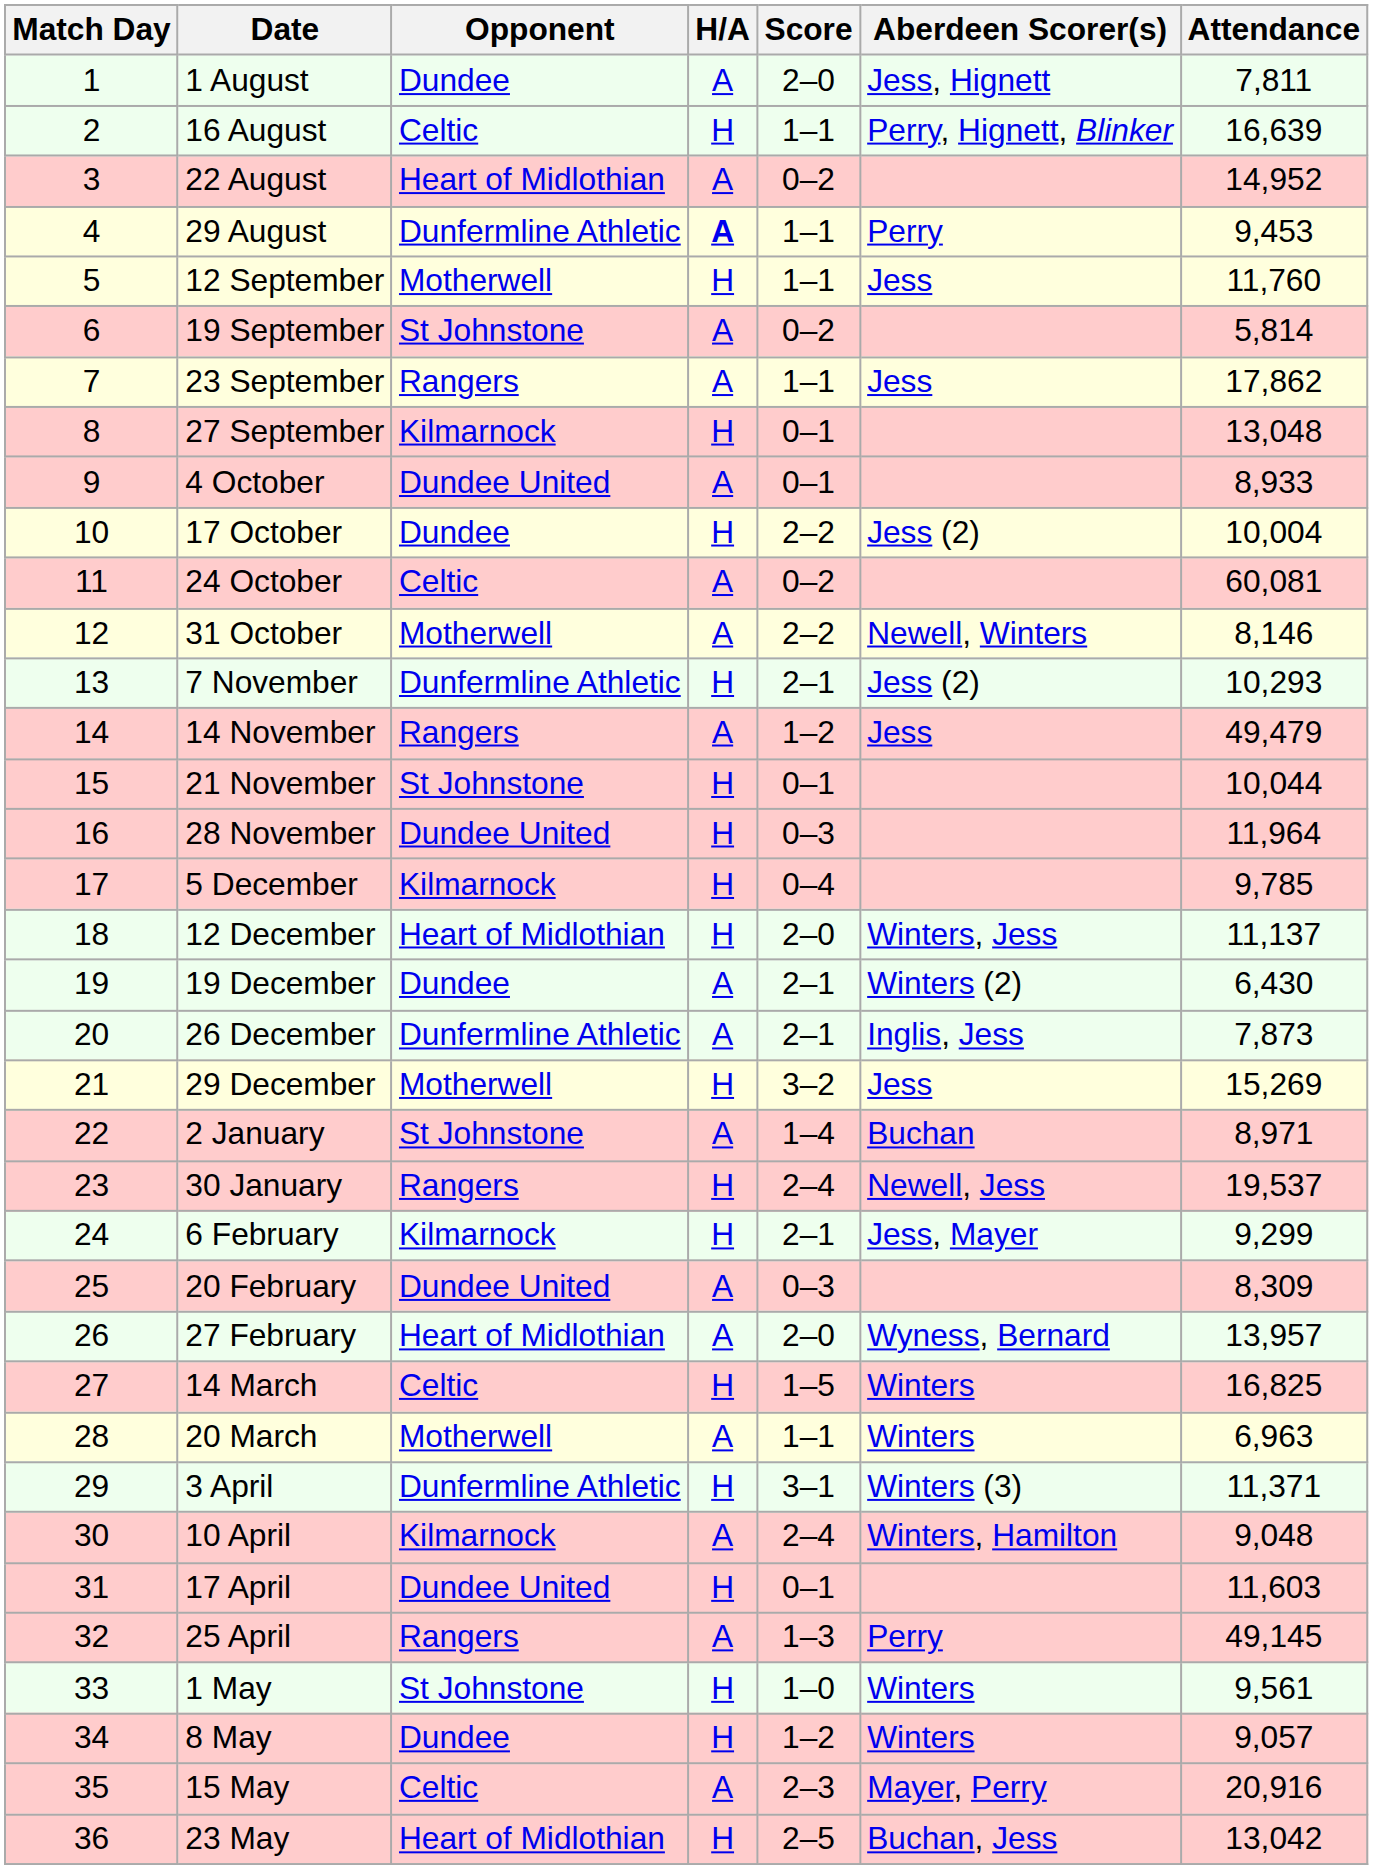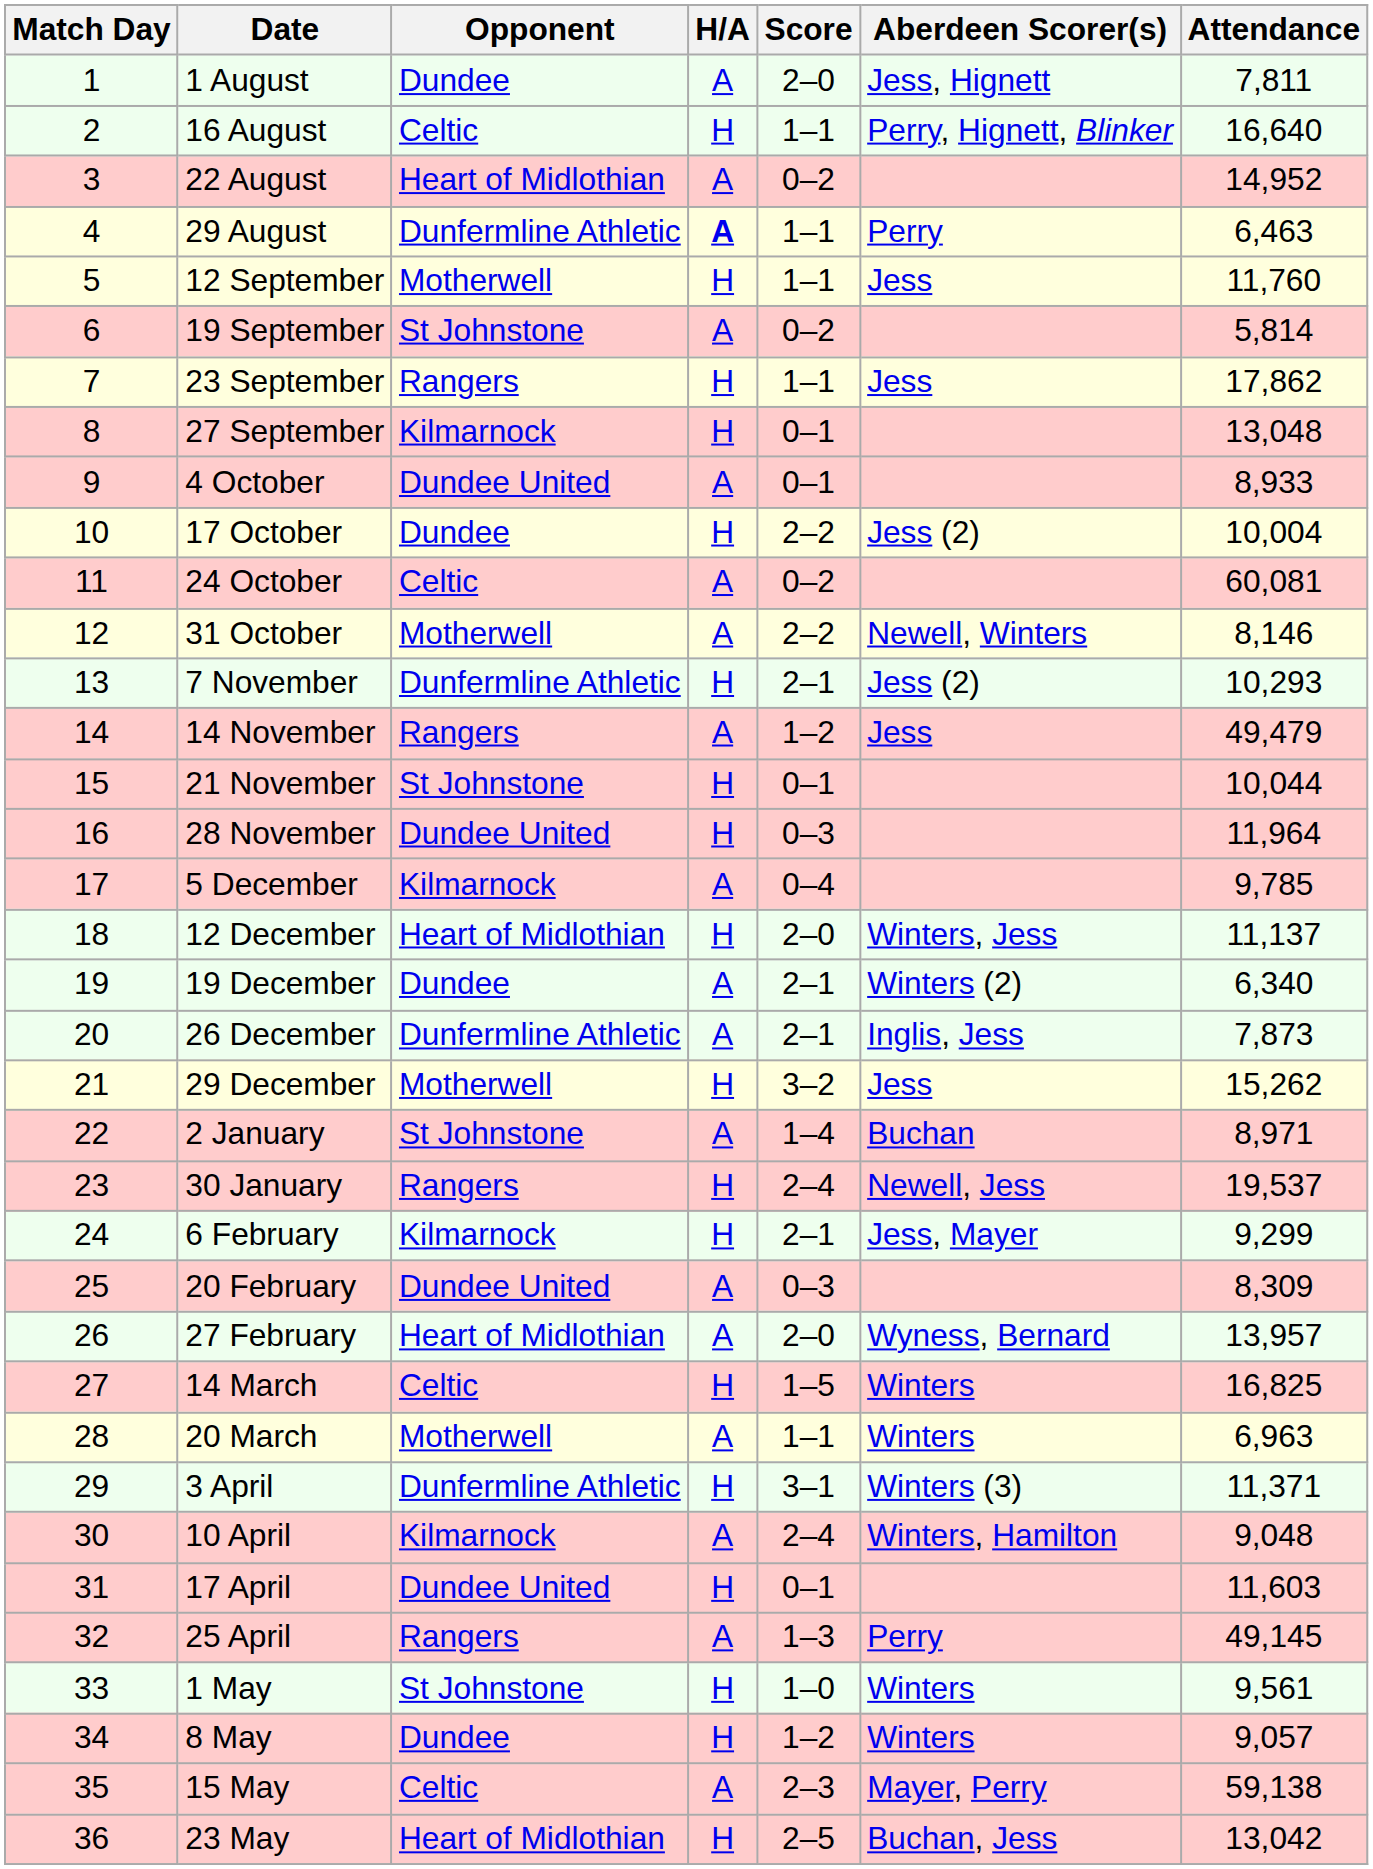 <table class="wikitable" style="text-align:center">
 <tr>
 <th>Match Day</th>
 <th>Date</th>
 <th>Opponent</th>
 <th>H/A</th>
 <th>Score</th>
 <th>Aberdeen Scorer(s)</th>
 <th>Attendance</th>
 </tr>
 <tr bgcolor=#EEFFEE>
 <td>1</td>
 <td align=left>1 August</td>
 <td align=left><a href='#'>Dundee</a></td>
 <td><a href='#'>A</a></td>
 <td>2–0</td>
 <td align=left><a href='#'>Jess</a>, <a href='#'>Hignett</a></td>
 <td>7,811</td>
 </tr>
 <tr bgcolor=#EEFFEE>
 <td>2</td>
 <td align=left>16 August</td>
 <td align=left><a href='#'>Celtic</a></td>
 <td><a href='#'>H</a></td>
 <td>1–1</td>
 <td align=left><a href='#'>Perry</a>, <a href='#'>Hignett</a>, <em><a href='#'>Blinker</a></em></td>
-<td>16,639</td>
+<td>16,640</td>
 </tr>
 <tr bgcolor=#FFCCCC>
 <td>3</td>
 <td align=left>22 August</td>
 <td align=left><a href='#'>Heart of Midlothian</a></td>
 <td><a href='#'>A</a></td>
 <td>0–2</td>
 <td align=left></td>
 <td>14,952</td>
 </tr>
 <tr bgcolor=#FFFFDD>
 <td>4</td>
 <td align=left>29 August</td>
 <td align=left><a href='#'>Dunfermline Athletic</a></td>
 <td><strong><a href='#'>A</a></strong></td>
 <td>1–1</td>
 <td align=left><a href='#'>Perry</a></td>
-<td>9,453</td>
+<td>6,463</td>
 </tr>
 <tr bgcolor=#FFFFDD>
 <td>5</td>
 <td align=left>12 September</td>
 <td align=left><a href='#'>Motherwell</a></td>
 <td><a href='#'>H</a></td>
 <td>1–1</td>
 <td align=left><a href='#'>Jess</a></td>
 <td>11,760</td>
 </tr>
 <tr bgcolor=#FFCCCC>
 <td>6</td>
 <td align=left>19 September</td>
 <td align=left><a href='#'>St Johnstone</a></td>
 <td><a href='#'>A</a></td>
 <td>0–2</td>
 <td align=left></td>
 <td>5,814</td>
 </tr>
 <tr bgcolor=#FFFFDD>
 <td>7</td>
 <td align=left>23 September</td>
 <td align=left><a href='#'>Rangers</a></td>
-<td><a href='#'>A</a></td>
+<td><a href='#'>H</a></td>
 <td>1–1</td>
 <td align=left><a href='#'>Jess</a></td>
 <td>17,862</td>
 </tr>
 <tr bgcolor=#FFCCCC>
 <td>8</td>
 <td align=left>27 September</td>
 <td align=left><a href='#'>Kilmarnock</a></td>
 <td><a href='#'>H</a></td>
 <td>0–1</td>
 <td align=left></td>
 <td>13,048</td>
 </tr>
 <tr bgcolor=#FFCCCC>
 <td>9</td>
 <td align=left>4 October</td>
 <td align=left><a href='#'>Dundee United</a></td>
 <td><a href='#'>A</a></td>
 <td>0–1</td>
 <td align=left></td>
 <td>8,933</td>
 </tr>
 <tr bgcolor=#FFFFDD>
 <td>10</td>
 <td align=left>17 October</td>
 <td align=left><a href='#'>Dundee</a></td>
 <td><a href='#'>H</a></td>
 <td>2–2</td>
 <td align=left><a href='#'>Jess</a> (2)</td>
 <td>10,004</td>
 </tr>
 <tr bgcolor=#FFCCCC>
 <td>11</td>
 <td align=left>24 October</td>
 <td align=left><a href='#'>Celtic</a></td>
 <td><a href='#'>A</a></td>
 <td>0–2</td>
 <td align=left></td>
 <td>60,081</td>
 </tr>
 <tr bgcolor=#FFFFDD>
 <td>12</td>
 <td align=left>31 October</td>
 <td align=left><a href='#'>Motherwell</a></td>
 <td><a href='#'>A</a></td>
 <td>2–2</td>
 <td align=left><a href='#'>Newell</a>, <a href='#'>Winters</a></td>
 <td>8,146</td>
 </tr>
 <tr bgcolor=#EEFFEE>
 <td>13</td>
 <td align=left>7 November</td>
 <td align=left><a href='#'>Dunfermline Athletic</a></td>
 <td><a href='#'>H</a></td>
 <td>2–1</td>
 <td align=left><a href='#'>Jess</a> (2)</td>
 <td>10,293</td>
 </tr>
 <tr bgcolor=#FFCCCC>
 <td>14</td>
 <td align=left>14 November</td>
 <td align=left><a href='#'>Rangers</a></td>
 <td><a href='#'>A</a></td>
 <td>1–2</td>
 <td align=left><a href='#'>Jess</a></td>
 <td>49,479</td>
 </tr>
 <tr bgcolor=#FFCCCC>
 <td>15</td>
 <td align=left>21 November</td>
 <td align=left><a href='#'>St Johnstone</a></td>
 <td><a href='#'>H</a></td>
 <td>0–1</td>
 <td align=left></td>
 <td>10,044</td>
 </tr>
 <tr bgcolor=#FFCCCC>
 <td>16</td>
 <td align=left>28 November</td>
 <td align=left><a href='#'>Dundee United</a></td>
 <td><a href='#'>H</a></td>
 <td>0–3</td>
 <td align=left></td>
 <td>11,964</td>
 </tr>
 <tr bgcolor=#FFCCCC>
 <td>17</td>
 <td align=left>5 December</td>
 <td align=left><a href='#'>Kilmarnock</a></td>
-<td><a href='#'>H</a></td>
+<td><a href='#'>A</a></td>
 <td>0–4</td>
 <td align=left></td>
 <td>9,785</td>
 </tr>
 <tr bgcolor=#EEFFEE>
 <td>18</td>
 <td align=left>12 December</td>
 <td align=left><a href='#'>Heart of Midlothian</a></td>
 <td><a href='#'>H</a></td>
 <td>2–0</td>
 <td align=left><a href='#'>Winters</a>, <a href='#'>Jess</a></td>
 <td>11,137</td>
 </tr>
 <tr bgcolor=#EEFFEE>
 <td>19</td>
 <td align=left>19 December</td>
 <td align=left><a href='#'>Dundee</a></td>
 <td><a href='#'>A</a></td>
 <td>2–1</td>
 <td align=left><a href='#'>Winters</a> (2)</td>
-<td>6,430</td>
+<td>6,340</td>
 </tr>
 <tr bgcolor=#EEFFEE>
 <td>20</td>
 <td align=left>26 December</td>
 <td align=left><a href='#'>Dunfermline Athletic</a></td>
 <td><a href='#'>A</a></td>
 <td>2–1</td>
 <td align=left><a href='#'>Inglis</a>, <a href='#'>Jess</a></td>
 <td>7,873</td>
 </tr>
 <tr bgcolor=#FFFFDD>
 <td>21</td>
 <td align=left>29 December</td>
 <td align=left><a href='#'>Motherwell</a></td>
 <td><a href='#'>H</a></td>
 <td>3–2</td>
 <td align=left><a href='#'>Jess</a></td>
-<td>15,269</td>
+<td>15,262</td>
 </tr>
 <tr bgcolor=#FFCCCC>
 <td>22</td>
 <td align=left>2 January</td>
 <td align=left><a href='#'>St Johnstone</a></td>
 <td><a href='#'>A</a></td>
 <td>1–4</td>
 <td align=left><a href='#'>Buchan</a></td>
 <td>8,971</td>
 </tr>
 <tr bgcolor=#FFCCCC>
 <td>23</td>
 <td align=left>30 January</td>
 <td align=left><a href='#'>Rangers</a></td>
 <td><a href='#'>H</a></td>
 <td>2–4</td>
 <td align=left><a href='#'>Newell</a>, <a href='#'>Jess</a></td>
 <td>19,537</td>
 </tr>
 <tr bgcolor=#EEFFEE>
 <td>24</td>
 <td align=left>6 February</td>
 <td align=left><a href='#'>Kilmarnock</a></td>
 <td><a href='#'>H</a></td>
 <td>2–1</td>
 <td align=left><a href='#'>Jess</a>, <a href='#'>Mayer</a></td>
 <td>9,299</td>
 </tr>
 <tr bgcolor=#FFCCCC>
 <td>25</td>
 <td align=left>20 February</td>
 <td align=left><a href='#'>Dundee United</a></td>
 <td><a href='#'>A</a></td>
 <td>0–3</td>
 <td align=left></td>
 <td>8,309</td>
 </tr>
 <tr bgcolor=#EEFFEE>
 <td>26</td>
 <td align=left>27 February</td>
 <td align=left><a href='#'>Heart of Midlothian</a></td>
 <td><a href='#'>A</a></td>
 <td>2–0</td>
 <td align=left><a href='#'>Wyness</a>, <a href='#'>Bernard</a></td>
 <td>13,957</td>
 </tr>
 <tr bgcolor=#FFCCCC>
 <td>27</td>
 <td align=left>14 March</td>
 <td align=left><a href='#'>Celtic</a></td>
 <td><a href='#'>H</a></td>
 <td>1–5</td>
 <td align=left><a href='#'>Winters</a></td>
 <td>16,825</td>
 </tr>
 <tr bgcolor=#FFFFDD>
 <td>28</td>
 <td align=left>20 March</td>
 <td align=left><a href='#'>Motherwell</a></td>
 <td><a href='#'>A</a></td>
 <td>1–1</td>
 <td align=left><a href='#'>Winters</a></td>
 <td>6,963</td>
 </tr>
 <tr bgcolor=#EEFFEE>
 <td>29</td>
 <td align=left>3 April</td>
 <td align=left><a href='#'>Dunfermline Athletic</a></td>
 <td><a href='#'>H</a></td>
 <td>3–1</td>
 <td align=left><a href='#'>Winters</a> (3)</td>
 <td>11,371</td>
 </tr>
 <tr bgcolor=#FFCCCC>
 <td>30</td>
 <td align=left>10 April</td>
 <td align=left><a href='#'>Kilmarnock</a></td>
 <td><a href='#'>A</a></td>
 <td>2–4</td>
 <td align=left><a href='#'>Winters</a>, <a href='#'>Hamilton</a></td>
 <td>9,048</td>
 </tr>
 <tr bgcolor=#FFCCCC>
 <td>31</td>
 <td align=left>17 April</td>
 <td align=left><a href='#'>Dundee United</a></td>
 <td><a href='#'>H</a></td>
 <td>0–1</td>
 <td align=left></td>
 <td>11,603</td>
 </tr>
 <tr bgcolor=#FFCCCC>
 <td>32</td>
 <td align=left>25 April</td>
 <td align=left><a href='#'>Rangers</a></td>
 <td><a href='#'>A</a></td>
 <td>1–3</td>
 <td align=left><a href='#'>Perry</a></td>
 <td>49,145</td>
 </tr>
 <tr bgcolor=#EEFFEE>
 <td>33</td>
 <td align=left>1 May</td>
 <td align=left><a href='#'>St Johnstone</a></td>
 <td><a href='#'>H</a></td>
 <td>1–0</td>
 <td align=left><a href='#'>Winters</a></td>
 <td>9,561</td>
 </tr>
 <tr bgcolor=#FFCCCC>
 <td>34</td>
 <td align=left>8 May</td>
 <td align=left><a href='#'>Dundee</a></td>
 <td><a href='#'>H</a></td>
 <td>1–2</td>
 <td align=left><a href='#'>Winters</a></td>
 <td>9,057</td>
 </tr>
 <tr bgcolor=#FFCCCC>
 <td>35</td>
 <td align=left>15 May</td>
 <td align=left><a href='#'>Celtic</a></td>
 <td><a href='#'>A</a></td>
 <td>2–3</td>
 <td align=left><a href='#'>Mayer</a>, <a href='#'>Perry</a></td>
-<td>20,916</td>
+<td>59,138</td>
 </tr>
 <tr bgcolor=#FFCCCC>
 <td>36</td>
 <td align=left>23 May</td>
 <td align=left><a href='#'>Heart of Midlothian</a></td>
 <td><a href='#'>H</a></td>
 <td>2–5</td>
 <td align=left><a href='#'>Buchan</a>, <a href='#'>Jess</a></td>
 <td>13,042</td>
 </tr>
 <tr>
 </tr>
 </table>
